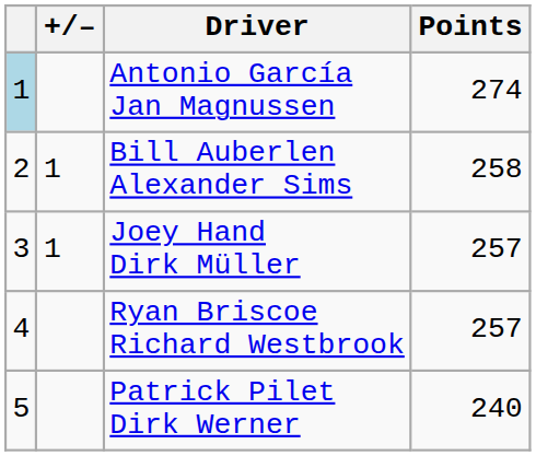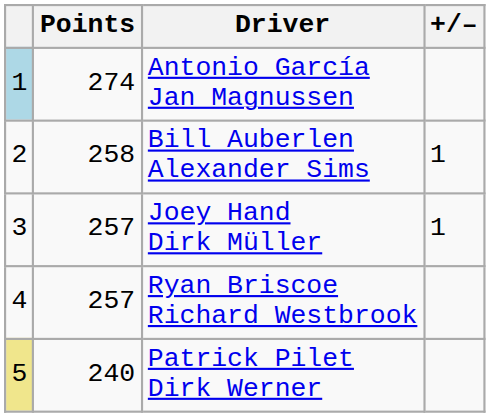 <table class="wikitable" style="font-size: 95%;">
 <tr>
 <th scope="col"></th>
+<th scope="col">Points</th>
+<th scope="col">Driver</th>
 <th scope="col">+/–</th>
-<th scope="col">Driver</th>
-<th scope="col">Points</th>
 </tr>
 <tr>
 <td align=center style="background: lightblue;">1</td>
+<td align=right>274</td>
+<td> <a href='#'>Antonio García</a><br> <a href='#'>Jan Magnussen</a></td>
 <td align="left"></td>
-<td> <a href='#'>Antonio García</a><br> <a href='#'>Jan Magnussen</a></td>
-<td align=right>274</td>
 </tr>
 <tr>
 <td align=center>2</td>
+<td align=right>258</td>
+<td> <a href='#'>Bill Auberlen</a><br> <a href='#'>Alexander Sims</a></td>
 <td align="left"> 1</td>
-<td> <a href='#'>Bill Auberlen</a><br> <a href='#'>Alexander Sims</a></td>
-<td align=right>258</td>
 </tr>
 <tr>
 <td align=center>3</td>
+<td align=right>257</td>
+<td> <a href='#'>Joey Hand</a><br> <a href='#'>Dirk Müller</a></td>
 <td align="left"> 1</td>
-<td> <a href='#'>Joey Hand</a><br> <a href='#'>Dirk Müller</a></td>
-<td align=right>257</td>
 </tr>
 <tr>
 <td align=center>4</td>
+<td align=right>257</td>
+<td> <a href='#'>Ryan Briscoe</a><br> <a href='#'>Richard Westbrook</a></td>
 <td align="left"></td>
-<td> <a href='#'>Ryan Briscoe</a><br> <a href='#'>Richard Westbrook</a></td>
-<td align=right>257</td>
 </tr>
 <tr>
-<td align=center>5</td>
+<td align=center style="background: khaki;">5</td>
+<td align=right>240</td>
+<td> <a href='#'>Patrick Pilet</a><br> <a href='#'>Dirk Werner</a></td>
 <td align="left"></td>
-<td> <a href='#'>Patrick Pilet</a><br> <a href='#'>Dirk Werner</a></td>
-<td align=right>240</td>
 </tr>
 </table>
